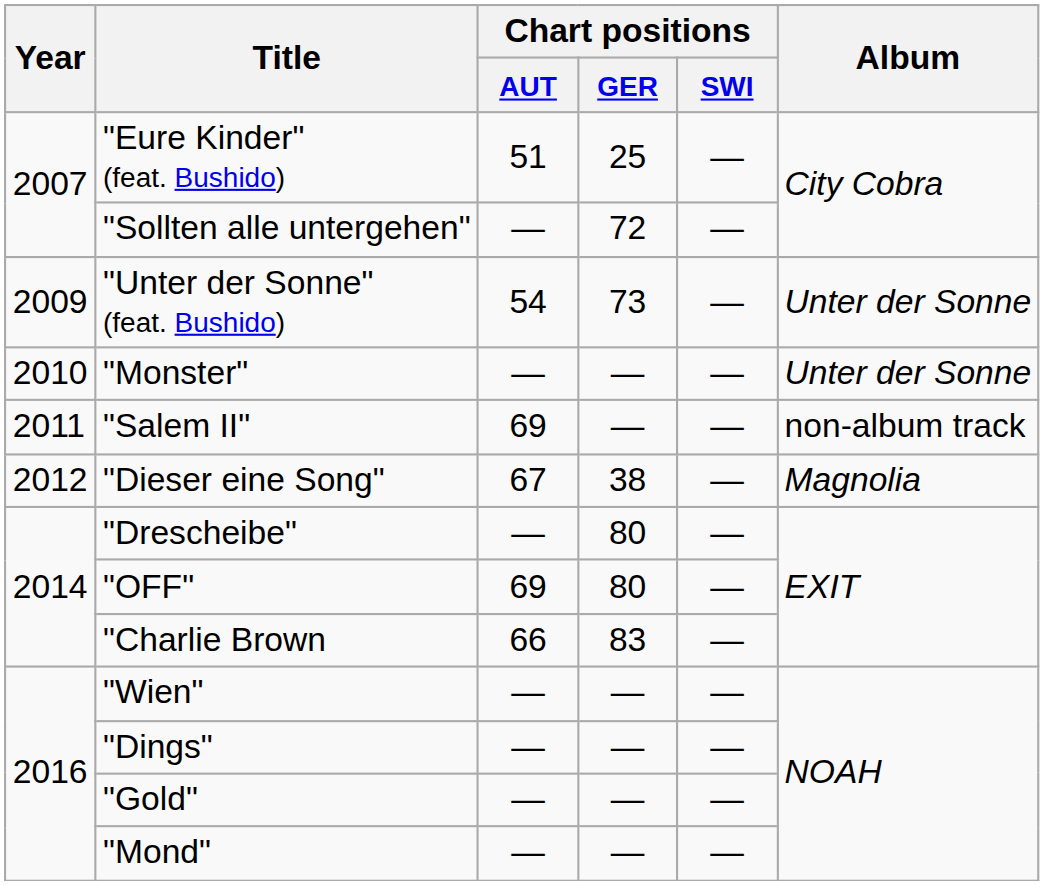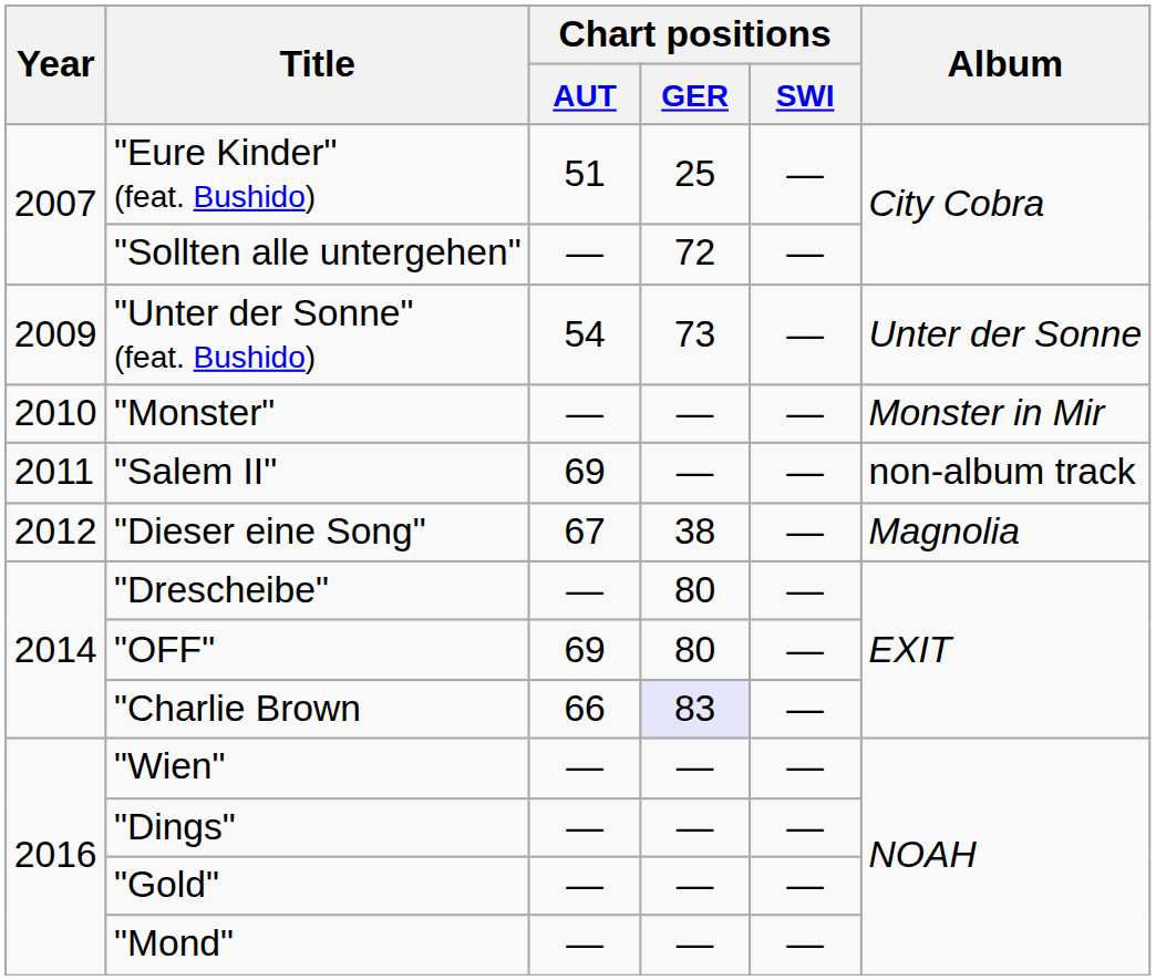 <table class="wikitable">
 <tr>
 <th rowspan="2">Year</th>
 <th rowspan="2">Title</th>
 <th colspan="3">Chart positions</th>
 <th rowspan="2">Album</th>
 </tr>
 <tr>
 <th style="width:40px;"><small><a href='#'>AUT</a></small></th>
 <th style="width:40px;"><small><a href='#'>GER</a></small></th>
 <th style="width:40px;"><small><a href='#'>SWI</a></small></th>
 </tr>
 <tr>
 <td rowspan="2">2007</td>
 <td>"Eure Kinder" <br><small>(feat. <a href='#'>Bushido</a>)</small></td>
 <td style="text-align:center;">51</td>
 <td style="text-align:center;">25</td>
 <td style="text-align:center;">—</td>
 <td rowspan="2"><em>City Cobra</em></td>
 </tr>
 <tr>
 <td>"Sollten alle untergehen"</td>
 <td style="text-align:center;">—</td>
 <td style="text-align:center;">72</td>
 <td style="text-align:center;">—</td>
 </tr>
 <tr>
 <td>2009</td>
 <td>"Unter der Sonne" <br><small>(feat. <a href='#'>Bushido</a>)</small></td>
 <td style="text-align:center;">54</td>
 <td style="text-align:center;">73</td>
 <td style="text-align:center;">—</td>
 <td><em>Unter der Sonne</em></td>
 </tr>
 <tr>
 <td>2010</td>
 <td>"Monster"</td>
 <td style="text-align:center;">—</td>
 <td style="text-align:center;">—</td>
 <td style="text-align:center;">—</td>
-<td><em>Unter der Sonne</em></td>
+<td><em>Monster in Mir</em></td>
 </tr>
 <tr>
 <td>2011</td>
 <td>"Salem II"</td>
 <td style="text-align:center;">69</td>
 <td style="text-align:center;">—</td>
 <td style="text-align:center;">—</td>
 <td>non-album track</td>
 </tr>
 <tr>
 <td>2012</td>
 <td>"Dieser eine Song"</td>
 <td style="text-align:center;">67</td>
 <td style="text-align:center;">38</td>
 <td style="text-align:center;">—</td>
 <td><em>Magnolia</em></td>
 </tr>
 <tr>
 <td rowspan="3">2014</td>
 <td>"Drescheibe"</td>
 <td style="text-align:center;">—</td>
 <td style="text-align:center;">80</td>
 <td style="text-align:center;">—</td>
 <td rowspan="3"><em>EXIT</em></td>
 </tr>
 <tr>
 <td>"OFF"</td>
 <td style="text-align:center;">69</td>
 <td style="text-align:center;">80</td>
 <td style="text-align:center;">—</td>
 </tr>
 <tr>
 <td>"Charlie Brown</td>
 <td style="text-align:center;">66</td>
-<td style="text-align:center;">83</td>
+<td style="background: lavender; text-align:center;">83</td>
 <td style="text-align:center;">—</td>
 </tr>
 <tr>
 <td rowspan="4">2016</td>
 <td>"Wien"</td>
 <td style="text-align:center;">—</td>
 <td style="text-align:center;">—</td>
 <td style="text-align:center;">—</td>
 <td rowspan="4"><em>NOAH</em></td>
 </tr>
 <tr>
 <td>"Dings"</td>
 <td style="text-align:center;">—</td>
 <td style="text-align:center;">—</td>
 <td style="text-align:center;">—</td>
 </tr>
 <tr>
 <td>"Gold"</td>
 <td style="text-align:center;">—</td>
 <td style="text-align:center;">—</td>
 <td style="text-align:center;">—</td>
 </tr>
 <tr>
 <td>"Mond"</td>
 <td style="text-align:center;">—</td>
 <td style="text-align:center;">—</td>
 <td style="text-align:center;">—</td>
 </tr>
 </table>
